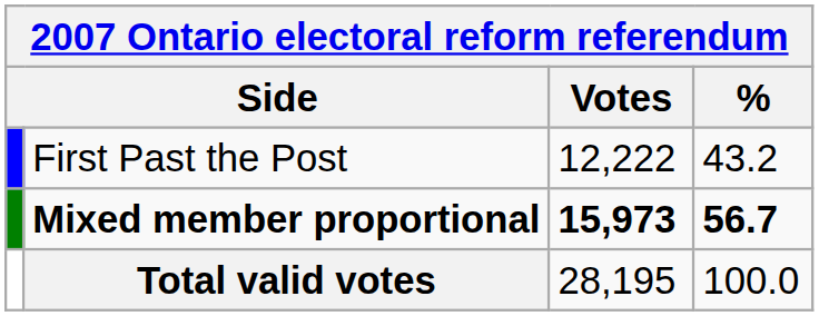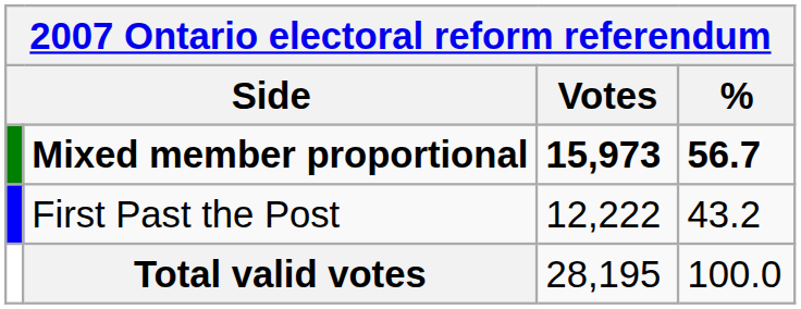 <table class="wikitable" style="font-size: 95%; clear:both">
 <tr style="background-color:#E9E9E9">
 <th colspan=4><a href='#'>2007 Ontario electoral reform referendum</a></th>
 </tr>
 <tr style="background-color:#E9E9E9">
 <th colspan=2 style="width: 130px">Side</th>
 <th style="width: 50px">Votes</th>
 <th style="width: 40px">%</th>
 </tr>
 <tr>
+<td bgcolor="green"></td>
+<td><strong>Mixed member proportional</strong></td>
+<td><strong>15,973</strong></td>
+<td><strong>56.7</strong></td>
+</tr>
+<tr>
 <td bgcolor="blue"></td>
 <td>First Past the Post</td>
 <td>12,222</td>
 <td>43.2</td>
-</tr>
-<tr>
-<td bgcolor="green"></td>
-<td><strong>Mixed member proportional</strong></td>
-<td><strong>15,973</strong></td>
-<td><strong>56.7</strong></td>
 </tr>
 <tr>
 <td bgcolor="white"></td>
 <th>Total valid votes</th>
 <td>28,195</td>
 <td>100.0</td>
 </tr>
 </table>
